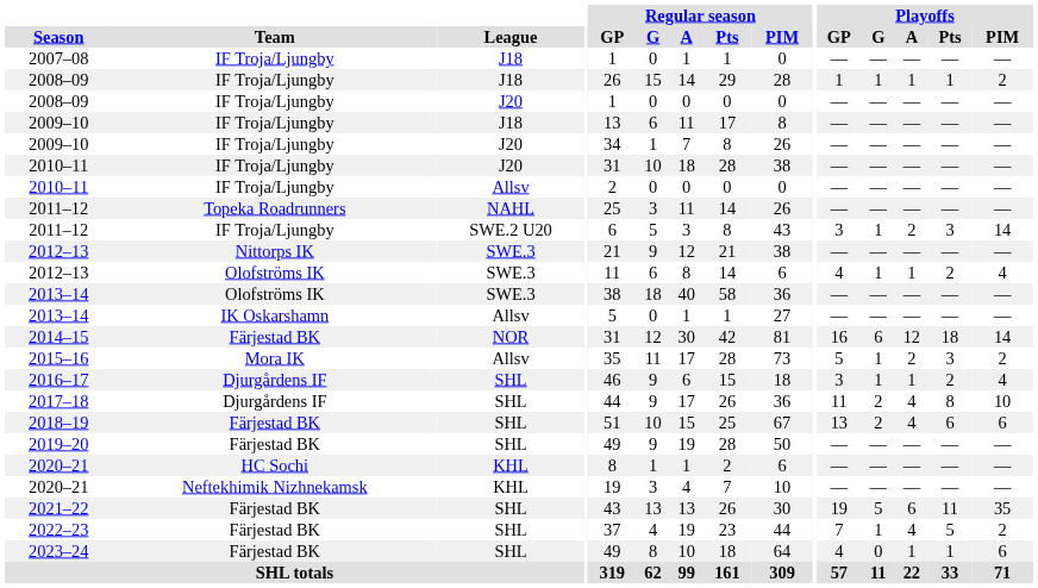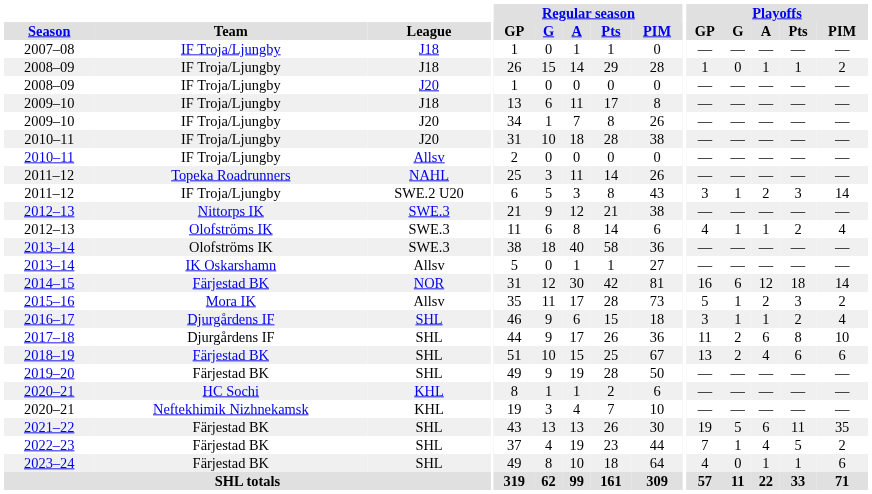 <table border="0" cellpadding="1" cellspacing="0" style="text-align:center; width:60em">
 <tr bgcolor="#e0e0e0">
 <th colspan="3" bgcolor="#ffffff"></th>
 <th rowspan="99" bgcolor="#ffffff"></th>
 <th colspan="5"><a href='#'>Regular season</a></th>
 <th rowspan="99" bgcolor="#ffffff"></th>
 <th colspan="5"><a href='#'>Playoffs</a></th>
 </tr>
 <tr bgcolor="#e0e0e0">
 <th><a href='#'>Season</a></th>
 <th>Team</th>
 <th>League</th>
 <th>GP</th>
 <th><a href='#'>G</a></th>
 <th><a href='#'>A</a></th>
 <th><a href='#'>Pts</a></th>
 <th><a href='#'>PIM</a></th>
 <th>GP</th>
 <th>G</th>
 <th>A</th>
 <th>Pts</th>
 <th>PIM</th>
 </tr>
 <tr>
 <td>2007–08</td>
 <td><a href='#'>IF Troja/Ljungby</a></td>
 <td><a href='#'>J18</a></td>
 <td>1</td>
 <td>0</td>
 <td>1</td>
 <td>1</td>
 <td>0</td>
 <td>—</td>
 <td>—</td>
 <td>—</td>
 <td>—</td>
 <td>—</td>
 </tr>
 <tr bgcolor="#f0f0f0">
 <td>2008–09</td>
 <td>IF Troja/Ljungby</td>
 <td>J18</td>
 <td>26</td>
 <td>15</td>
 <td>14</td>
 <td>29</td>
 <td>28</td>
 <td>1</td>
-<td>1</td>
+<td>0</td>
 <td>1</td>
 <td>1</td>
 <td>2</td>
 </tr>
 <tr>
 <td>2008–09</td>
 <td>IF Troja/Ljungby</td>
 <td><a href='#'>J20</a></td>
 <td>1</td>
 <td>0</td>
 <td>0</td>
 <td>0</td>
 <td>0</td>
 <td>—</td>
 <td>—</td>
 <td>—</td>
 <td>—</td>
 <td>—</td>
 </tr>
 <tr bgcolor="#f0f0f0">
 <td>2009–10</td>
 <td>IF Troja/Ljungby</td>
 <td>J18</td>
 <td>13</td>
 <td>6</td>
 <td>11</td>
 <td>17</td>
 <td>8</td>
 <td>—</td>
 <td>—</td>
 <td>—</td>
 <td>—</td>
 <td>—</td>
 </tr>
 <tr>
 <td>2009–10</td>
 <td>IF Troja/Ljungby</td>
 <td>J20</td>
 <td>34</td>
 <td>1</td>
 <td>7</td>
 <td>8</td>
 <td>26</td>
 <td>—</td>
 <td>—</td>
 <td>—</td>
 <td>—</td>
 <td>—</td>
 </tr>
 <tr bgcolor="#f0f0f0">
 <td>2010–11</td>
 <td>IF Troja/Ljungby</td>
 <td>J20</td>
 <td>31</td>
 <td>10</td>
 <td>18</td>
 <td>28</td>
 <td>38</td>
 <td>—</td>
 <td>—</td>
 <td>—</td>
 <td>—</td>
 <td>—</td>
 </tr>
 <tr>
 <td><a href='#'>2010–11</a></td>
 <td>IF Troja/Ljungby</td>
 <td><a href='#'>Allsv</a></td>
 <td>2</td>
 <td>0</td>
 <td>0</td>
 <td>0</td>
 <td>0</td>
 <td>—</td>
 <td>—</td>
 <td>—</td>
 <td>—</td>
 <td>—</td>
 </tr>
 <tr bgcolor="#f0f0f0">
 <td>2011–12</td>
 <td><a href='#'>Topeka Roadrunners</a></td>
 <td><a href='#'>NAHL</a></td>
 <td>25</td>
 <td>3</td>
 <td>11</td>
 <td>14</td>
 <td>26</td>
 <td>—</td>
 <td>—</td>
 <td>—</td>
 <td>—</td>
 <td>—</td>
 </tr>
 <tr>
 <td>2011–12</td>
 <td>IF Troja/Ljungby</td>
 <td>SWE.2 U20</td>
 <td>6</td>
 <td>5</td>
 <td>3</td>
 <td>8</td>
 <td>43</td>
 <td>3</td>
 <td>1</td>
 <td>2</td>
 <td>3</td>
 <td>14</td>
 </tr>
 <tr bgcolor="#f0f0f0">
 <td><a href='#'>2012–13</a></td>
 <td><a href='#'>Nittorps IK</a></td>
 <td><a href='#'>SWE.3</a></td>
 <td>21</td>
 <td>9</td>
 <td>12</td>
 <td>21</td>
 <td>38</td>
 <td>—</td>
 <td>—</td>
 <td>—</td>
 <td>—</td>
 <td>—</td>
 </tr>
 <tr>
 <td>2012–13</td>
 <td><a href='#'>Olofströms IK</a></td>
 <td>SWE.3</td>
 <td>11</td>
 <td>6</td>
 <td>8</td>
 <td>14</td>
 <td>6</td>
 <td>4</td>
 <td>1</td>
 <td>1</td>
 <td>2</td>
 <td>4</td>
 </tr>
 <tr bgcolor="#f0f0f0">
 <td><a href='#'>2013–14</a></td>
 <td>Olofströms IK</td>
 <td>SWE.3</td>
 <td>38</td>
 <td>18</td>
 <td>40</td>
 <td>58</td>
 <td>36</td>
 <td>—</td>
 <td>—</td>
 <td>—</td>
 <td>—</td>
 <td>—</td>
 </tr>
 <tr>
 <td><a href='#'>2013–14</a></td>
 <td><a href='#'>IK Oskarshamn</a></td>
 <td>Allsv</td>
 <td>5</td>
 <td>0</td>
 <td>1</td>
 <td>1</td>
 <td>27</td>
 <td>—</td>
 <td>—</td>
 <td>—</td>
 <td>—</td>
 <td>—</td>
 </tr>
 <tr bgcolor="#f0f0f0">
 <td><a href='#'>2014–15</a></td>
 <td><a href='#'>Färjestad BK</a></td>
 <td><a href='#'>NOR</a></td>
 <td>31</td>
 <td>12</td>
 <td>30</td>
 <td>42</td>
 <td>81</td>
 <td>16</td>
 <td>6</td>
 <td>12</td>
 <td>18</td>
 <td>14</td>
 </tr>
 <tr>
 <td><a href='#'>2015–16</a></td>
 <td><a href='#'>Mora IK</a></td>
 <td>Allsv</td>
 <td>35</td>
 <td>11</td>
 <td>17</td>
 <td>28</td>
 <td>73</td>
 <td>5</td>
 <td>1</td>
 <td>2</td>
 <td>3</td>
 <td>2</td>
 </tr>
 <tr bgcolor="#f0f0f0">
 <td><a href='#'>2016–17</a></td>
 <td><a href='#'>Djurgårdens IF</a></td>
 <td><a href='#'>SHL</a></td>
 <td>46</td>
 <td>9</td>
 <td>6</td>
 <td>15</td>
 <td>18</td>
 <td>3</td>
 <td>1</td>
 <td>1</td>
 <td>2</td>
 <td>4</td>
 </tr>
 <tr>
 <td><a href='#'>2017–18</a></td>
 <td>Djurgårdens IF</td>
 <td>SHL</td>
 <td>44</td>
 <td>9</td>
 <td>17</td>
 <td>26</td>
 <td>36</td>
 <td>11</td>
 <td>2</td>
-<td>4</td>
+<td>6</td>
 <td>8</td>
 <td>10</td>
 </tr>
 <tr bgcolor="#f0f0f0">
 <td><a href='#'>2018–19</a></td>
 <td><a href='#'>Färjestad BK</a></td>
 <td>SHL</td>
 <td>51</td>
 <td>10</td>
 <td>15</td>
 <td>25</td>
 <td>67</td>
 <td>13</td>
 <td>2</td>
 <td>4</td>
 <td>6</td>
 <td>6</td>
 </tr>
 <tr>
 <td><a href='#'>2019–20</a></td>
 <td>Färjestad BK</td>
 <td>SHL</td>
 <td>49</td>
 <td>9</td>
 <td>19</td>
 <td>28</td>
 <td>50</td>
 <td>—</td>
 <td>—</td>
 <td>—</td>
 <td>—</td>
 <td>—</td>
 </tr>
 <tr bgcolor="#f0f0f0">
 <td><a href='#'>2020–21</a></td>
 <td><a href='#'>HC Sochi</a></td>
 <td><a href='#'>KHL</a></td>
 <td>8</td>
 <td>1</td>
 <td>1</td>
 <td>2</td>
 <td>6</td>
 <td>—</td>
 <td>—</td>
 <td>—</td>
 <td>—</td>
 <td>—</td>
 </tr>
 <tr>
 <td>2020–21</td>
 <td><a href='#'>Neftekhimik Nizhnekamsk</a></td>
 <td>KHL</td>
 <td>19</td>
 <td>3</td>
 <td>4</td>
 <td>7</td>
 <td>10</td>
 <td>—</td>
 <td>—</td>
 <td>—</td>
 <td>—</td>
 <td>—</td>
 </tr>
 <tr bgcolor="#f0f0f0">
 <td><a href='#'>2021–22</a></td>
 <td>Färjestad BK</td>
 <td>SHL</td>
 <td>43</td>
 <td>13</td>
 <td>13</td>
 <td>26</td>
 <td>30</td>
 <td>19</td>
 <td>5</td>
 <td>6</td>
 <td>11</td>
 <td>35</td>
 </tr>
 <tr>
 <td><a href='#'>2022–23</a></td>
 <td>Färjestad BK</td>
 <td>SHL</td>
 <td>37</td>
 <td>4</td>
 <td>19</td>
 <td>23</td>
 <td>44</td>
 <td>7</td>
 <td>1</td>
 <td>4</td>
 <td>5</td>
 <td>2</td>
 </tr>
 <tr bgcolor="#f0f0f0">
 <td><a href='#'>2023–24</a></td>
 <td>Färjestad BK</td>
 <td>SHL</td>
 <td>49</td>
 <td>8</td>
 <td>10</td>
 <td>18</td>
 <td>64</td>
 <td>4</td>
 <td>0</td>
 <td>1</td>
 <td>1</td>
 <td>6</td>
 </tr>
 <tr bgcolor="#e0e0e0">
 <th colspan="3">SHL totals</th>
 <th>319</th>
 <th>62</th>
 <th>99</th>
 <th>161</th>
 <th>309</th>
 <th>57</th>
 <th>11</th>
 <th>22</th>
 <th>33</th>
 <th>71</th>
 </tr>
 </table>
